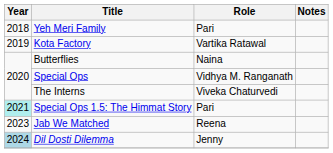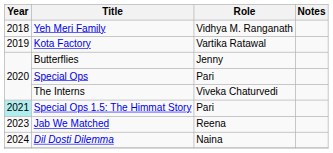 <table class="wikitable sortable">
 <tr>
 <th>Year</th>
 <th>Title</th>
 <th>Role</th>
 <th>Notes</th>
 </tr>
 <tr>
 <td>2018</td>
 <td><a href='#'>Yeh Meri Family</a></td>
-<td>Pari</td>
+<td>Vidhya M. Ranganath</td>
 <td></td>
 </tr>
 <tr>
 <td>2019</td>
 <td><a href='#'>Kota Factory</a></td>
 <td>Vartika Ratawal</td>
 <td></td>
 </tr>
 <tr>
 <td rowspan=3>2020</td>
 <td>Butterflies</td>
-<td>Naina</td>
+<td>Jenny</td>
 <td></td>
 </tr>
 <tr>
 <td><a href='#'>Special Ops</a></td>
-<td>Vidhya M. Ranganath</td>
+<td>Pari</td>
 <td></td>
 </tr>
 <tr>
 <td>The Interns</td>
 <td>Viveka Chaturvedi</td>
 <td></td>
 </tr>
 <tr>
 <td style="background: paleturquoise;">2021</td>
 <td><a href='#'>Special Ops 1.5: The Himmat Story</a></td>
 <td>Pari</td>
 <td></td>
 </tr>
 <tr>
 <td>2023</td>
 <td><a href='#'>Jab We Matched</a></td>
 <td>Reena</td>
 <td></td>
 </tr>
 <tr>
-<td style="background: lightblue;">2024</td>
+<td>2024</td>
 <td><em><a href='#'>Dil Dosti Dilemma</a></em></td>
-<td>Jenny</td>
+<td>Naina</td>
 <td></td>
 </tr>
 <tr>
 </tr>
 </table>
